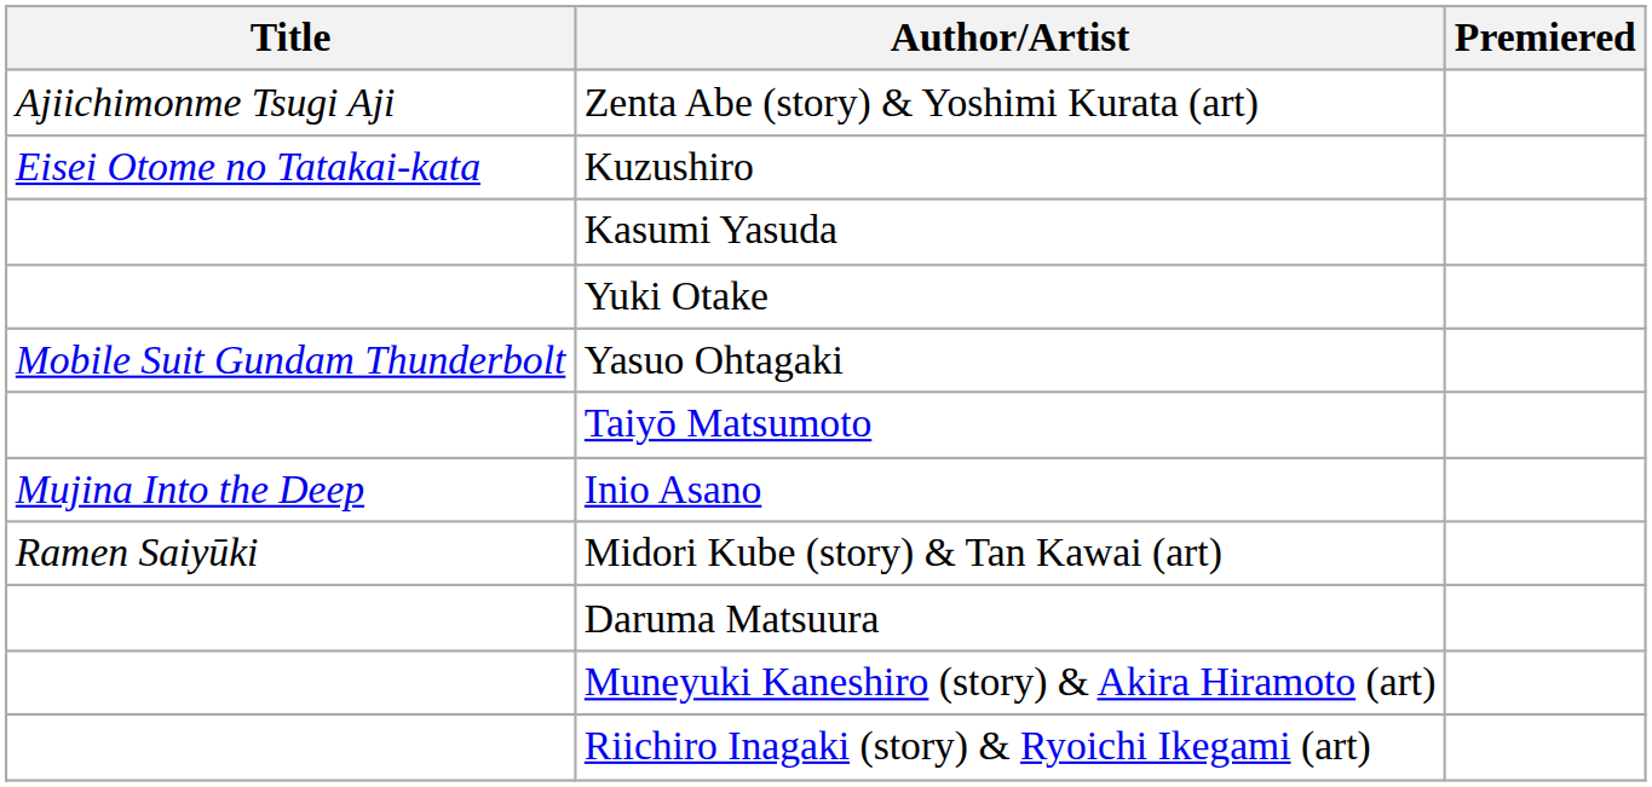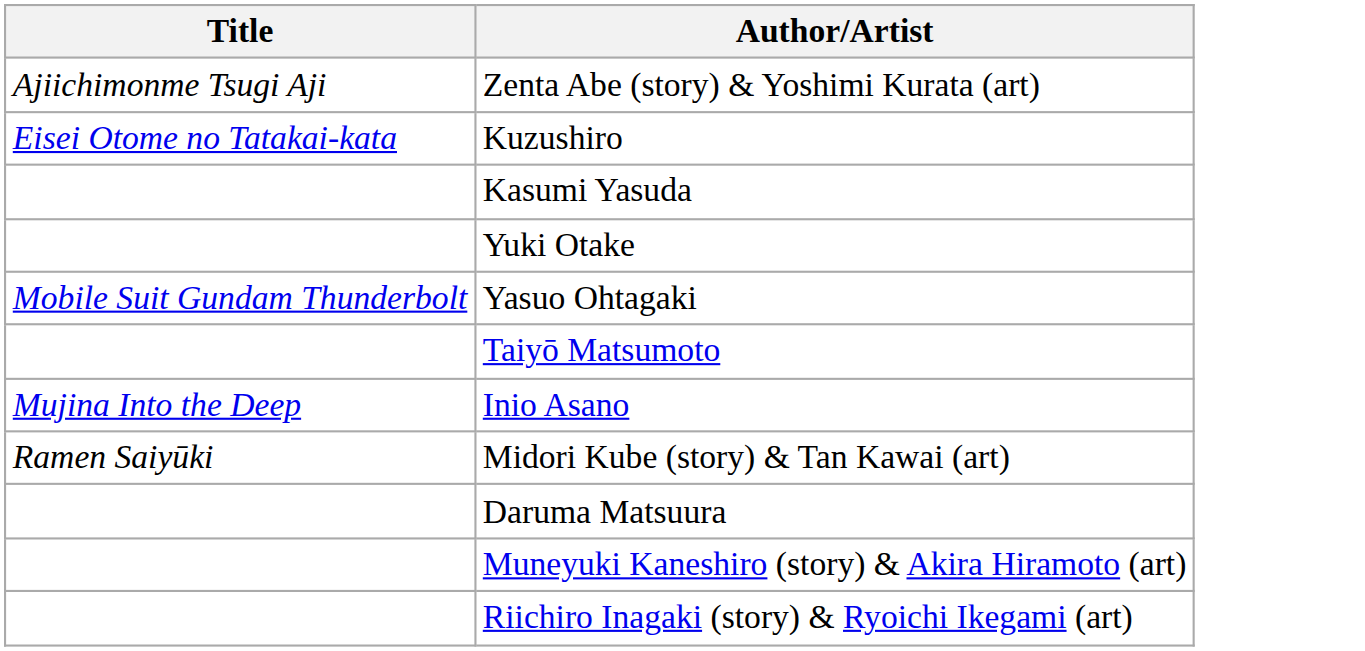 <table class="wikitable sortable" style="background: #FFF;">
 <tr>
 <th>Title</th>
 <th>Author/Artist</th>
-<th>Premiered</th>
 </tr>
 <tr>
 <td><em>Ajiichimonme Tsugi Aji</em></td>
 <td>Zenta Abe  (story) & Yoshimi Kurata (art)</td>
-<td></td>
 </tr>
 <tr>
 <td><em><a href='#'>Eisei Otome no Tatakai-kata</a></em></td>
 <td>Kuzushiro</td>
-<td></td>
 </tr>
 <tr>
 <td></td>
 <td>Kasumi Yasuda</td>
-<td></td>
 </tr>
 <tr>
 <td></td>
 <td>Yuki Otake</td>
-<td></td>
 </tr>
 <tr>
 <td><em><a href='#'>Mobile Suit Gundam Thunderbolt</a></em></td>
 <td>Yasuo Ohtagaki</td>
-<td></td>
 </tr>
 <tr>
 <td></td>
 <td><a href='#'>Taiyō Matsumoto</a></td>
-<td></td>
 </tr>
 <tr>
 <td><em><a href='#'>Mujina Into the Deep</a></em></td>
 <td><a href='#'>Inio Asano</a></td>
-<td></td>
 </tr>
 <tr>
 <td><em>Ramen Saiyūki</em></td>
 <td>Midori Kube (story) & Tan Kawai (art)</td>
-<td></td>
 </tr>
 <tr>
 <td></td>
 <td>Daruma Matsuura</td>
-<td></td>
 </tr>
 <tr>
 <td></td>
 <td><a href='#'>Muneyuki Kaneshiro</a> (story) & <a href='#'>Akira Hiramoto</a> (art)</td>
-<td></td>
 </tr>
 <tr>
 <td></td>
 <td><a href='#'>Riichiro Inagaki</a> (story) & <a href='#'>Ryoichi Ikegami</a> (art)</td>
-<td></td>
 </tr>
 </table>
